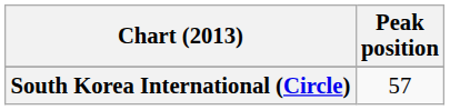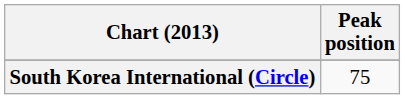 <table class="wikitable plainrowheaders sortable" style="text-align:center;">
 <tr>
 <th>Chart (2013)</th>
 <th>Peak<br>position</th>
 </tr>
 <tr>
 </tr>
 <tr>
 </tr>
 <tr>
 <th scope="row">South Korea International (<a href='#'>Circle</a>)</th>
-<td>57</td>
+<td>75</td>
 </tr>
 </table>
